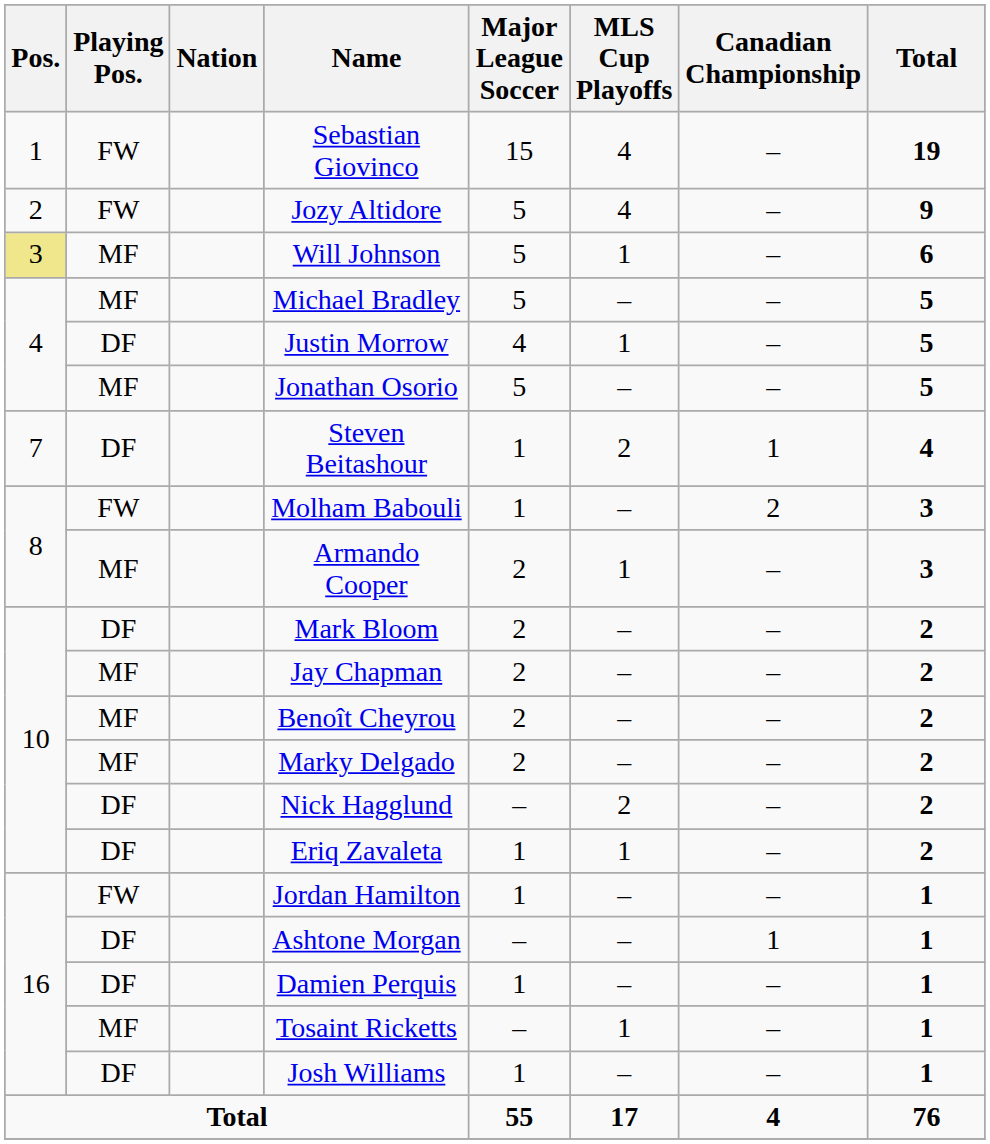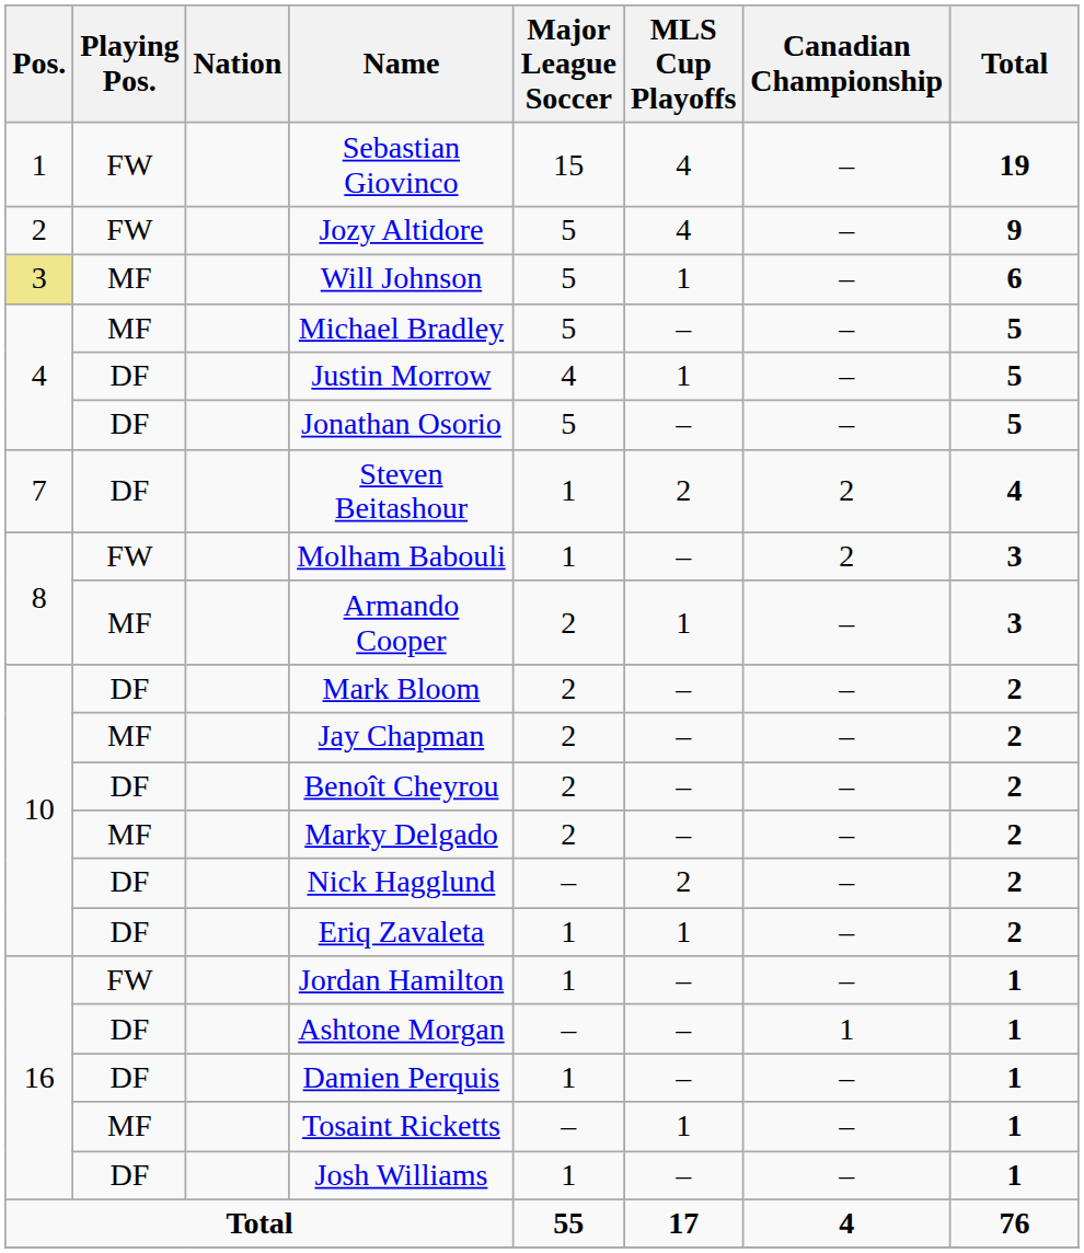 <table class="wikitable sortable" style="font-size:100%; text-align:center">
 <tr>
 <th width=15>Pos.</th>
 <th width=15>Playing Pos.</th>
 <th width=15>Nation</th>
 <th width=110>Name</th>
 <th width=50>Major League Soccer</th>
 <th width=50>MLS Cup Playoffs</th>
 <th width=50>Canadian Championship</th>
 <th width=60>Total</th>
 </tr>
 <tr>
 <td>1</td>
 <td>FW</td>
 <td></td>
 <td><a href='#'>Sebastian Giovinco</a></td>
 <td>15</td>
 <td>4</td>
 <td>–</td>
 <td><strong>19</strong></td>
 </tr>
 <tr>
 <td>2</td>
 <td>FW</td>
 <td></td>
 <td><a href='#'>Jozy Altidore</a></td>
 <td>5</td>
 <td>4</td>
 <td>–</td>
 <td><strong>9</strong></td>
 </tr>
 <tr>
 <td style="background: khaki;">3</td>
 <td>MF</td>
 <td></td>
 <td><a href='#'>Will Johnson</a></td>
 <td>5</td>
 <td>1</td>
 <td>–</td>
 <td><strong>6</strong></td>
 </tr>
 <tr>
 <td rowspan=3>4</td>
 <td>MF</td>
 <td></td>
 <td><a href='#'>Michael Bradley</a></td>
 <td>5</td>
 <td>–</td>
 <td>–</td>
 <td><strong>5</strong></td>
 </tr>
 <tr>
 <td>DF</td>
 <td></td>
 <td><a href='#'>Justin Morrow</a></td>
 <td>4</td>
 <td>1</td>
 <td>–</td>
 <td><strong>5</strong></td>
 </tr>
 <tr>
-<td>MF</td>
+<td>DF</td>
 <td></td>
 <td><a href='#'>Jonathan Osorio</a></td>
 <td>5</td>
 <td>–</td>
 <td>–</td>
 <td><strong>5</strong></td>
 </tr>
 <tr>
 <td>7</td>
 <td>DF</td>
 <td></td>
 <td><a href='#'>Steven Beitashour</a></td>
 <td>1</td>
 <td>2</td>
-<td>1</td>
+<td>2</td>
 <td><strong>4</strong></td>
 </tr>
 <tr>
 <td rowspan=2>8</td>
 <td>FW</td>
 <td></td>
 <td><a href='#'>Molham Babouli</a></td>
 <td>1</td>
 <td>–</td>
 <td>2</td>
 <td><strong>3</strong></td>
 </tr>
 <tr>
 <td>MF</td>
 <td></td>
 <td><a href='#'>Armando Cooper</a></td>
 <td>2</td>
 <td>1</td>
 <td>–</td>
 <td><strong>3</strong></td>
 </tr>
 <tr>
 <td rowspan=6>10</td>
 <td>DF</td>
 <td></td>
 <td><a href='#'>Mark Bloom</a></td>
 <td>2</td>
 <td>–</td>
 <td>–</td>
 <td><strong>2</strong></td>
 </tr>
 <tr>
 <td>MF</td>
 <td></td>
 <td><a href='#'>Jay Chapman</a></td>
 <td>2</td>
 <td>–</td>
 <td>–</td>
 <td><strong>2</strong></td>
 </tr>
 <tr>
-<td>MF</td>
+<td>DF</td>
 <td></td>
 <td><a href='#'>Benoît Cheyrou</a></td>
 <td>2</td>
 <td>–</td>
 <td>–</td>
 <td><strong>2</strong></td>
 </tr>
 <tr>
 <td>MF</td>
 <td></td>
 <td><a href='#'>Marky Delgado</a></td>
 <td>2</td>
 <td>–</td>
 <td>–</td>
 <td><strong>2</strong></td>
 </tr>
 <tr>
 <td>DF</td>
 <td></td>
 <td><a href='#'>Nick Hagglund</a></td>
 <td>–</td>
 <td>2</td>
 <td>–</td>
 <td><strong>2</strong></td>
 </tr>
 <tr>
 <td>DF</td>
 <td></td>
 <td><a href='#'>Eriq Zavaleta</a></td>
 <td>1</td>
 <td>1</td>
 <td>–</td>
 <td><strong>2</strong></td>
 </tr>
 <tr>
 <td rowspan=5>16</td>
 <td>FW</td>
 <td></td>
 <td><a href='#'>Jordan Hamilton</a></td>
 <td>1</td>
 <td>–</td>
 <td>–</td>
 <td><strong>1</strong></td>
 </tr>
 <tr>
 <td>DF</td>
 <td></td>
 <td><a href='#'>Ashtone Morgan</a></td>
 <td>–</td>
 <td>–</td>
 <td>1</td>
 <td><strong>1</strong></td>
 </tr>
 <tr>
 <td>DF</td>
 <td></td>
 <td><a href='#'>Damien Perquis</a></td>
 <td>1</td>
 <td>–</td>
 <td>–</td>
 <td><strong>1</strong></td>
 </tr>
 <tr>
 <td>MF</td>
 <td></td>
 <td><a href='#'>Tosaint Ricketts</a></td>
 <td>–</td>
 <td>1</td>
 <td>–</td>
 <td><strong>1</strong></td>
 </tr>
 <tr>
 <td>DF</td>
 <td></td>
 <td><a href='#'>Josh Williams</a></td>
 <td>1</td>
 <td>–</td>
 <td>–</td>
 <td><strong>1</strong></td>
 </tr>
 <tr>
 <td colspan=4><strong>Total</strong></td>
 <td><strong>55</strong></td>
 <td><strong>17</strong></td>
 <td><strong>4</strong></td>
 <td><strong>76</strong></td>
 </tr>
 <tr>
 </tr>
 </table>
